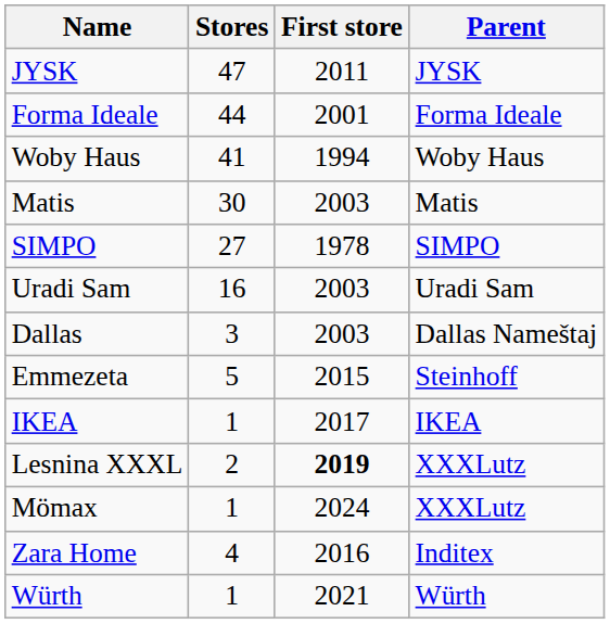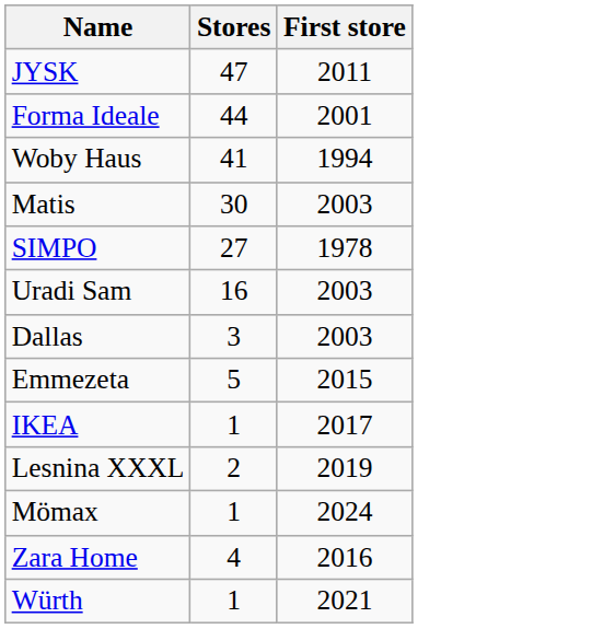 <table class="wikitable sortable">
 <tr>
 <th>Name</th>
 <th>Stores</th>
 <th>First store</th>
-<th><a href='#'>Parent</a></th>
 </tr>
 <tr>
 <td><a href='#'>JYSK</a></td>
 <td style="text-align:center;">47</td>
 <td style="text-align:center;">2011</td>
-<td><a href='#'>JYSK</a></td>
 </tr>
 <tr>
 <td><a href='#'>Forma Ideale</a></td>
 <td style="text-align:center;">44</td>
 <td style="text-align:center;">2001</td>
-<td><a href='#'>Forma Ideale</a></td>
 </tr>
 <tr>
 <td>Woby Haus</td>
 <td style="text-align:center;">41</td>
 <td style="text-align:center;">1994</td>
-<td>Woby Haus</td>
 </tr>
 <tr>
 <td>Matis</td>
 <td style="text-align:center;">30</td>
 <td style="text-align:center;">2003</td>
-<td>Matis</td>
 </tr>
 <tr>
 <td><a href='#'>SIMPO</a></td>
 <td style="text-align:center;">27</td>
 <td style="text-align:center;">1978</td>
-<td><a href='#'>SIMPO</a></td>
 </tr>
 <tr>
 <td>Uradi Sam</td>
 <td style="text-align:center;">16</td>
 <td style="text-align:center;">2003</td>
-<td>Uradi Sam</td>
 </tr>
 <tr>
 <td>Dallas</td>
 <td style="text-align:center;">3</td>
 <td style="text-align:center;">2003</td>
-<td>Dallas Nameštaj</td>
 </tr>
 <tr>
 <td>Emmezeta</td>
 <td style="text-align:center;">5</td>
 <td style="text-align:center;">2015</td>
-<td><a href='#'>Steinhoff</a></td>
 </tr>
 <tr>
 <td><a href='#'>IKEA</a></td>
 <td style="text-align:center;">1</td>
 <td style="text-align:center;">2017</td>
-<td><a href='#'>IKEA</a></td>
 </tr>
 <tr>
 <td>Lesnina XXXL</td>
 <td style="text-align:center;">2</td>
-<td style="text-align:center;"><strong>2019</strong></td>
-<td><a href='#'>XXXLutz</a></td>
+<td style="text-align:center;">2019</td>
 </tr>
 <tr>
 <td>Mömax</td>
 <td style="text-align:center;">1</td>
 <td style="text-align:center;">2024</td>
-<td><a href='#'>XXXLutz</a></td>
 </tr>
 <tr>
 <td><a href='#'>Zara Home</a></td>
 <td style="text-align:center;">4</td>
 <td style="text-align:center;">2016</td>
-<td><a href='#'>Inditex</a></td>
 </tr>
 <tr>
 <td><a href='#'>Würth</a></td>
 <td style="text-align:center;">1</td>
 <td style="text-align:center;">2021</td>
-<td><a href='#'>Würth</a></td>
 </tr>
 </table>
